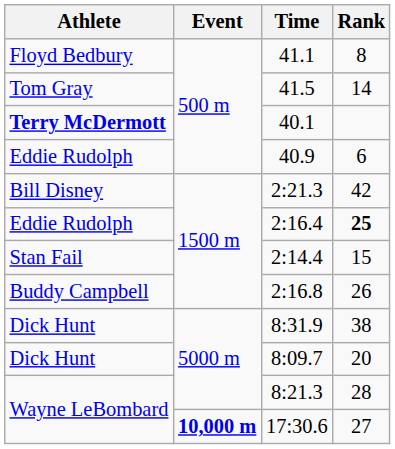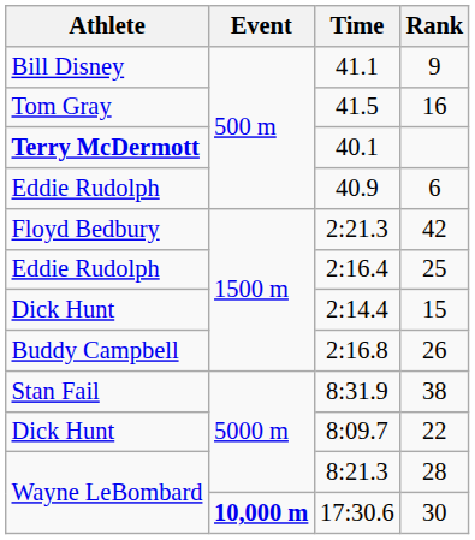 <table class=wikitable style=font-size:90%;text-align:center>
 <tr>
 <th>Athlete</th>
 <th>Event</th>
 <th>Time</th>
 <th>Rank</th>
 </tr>
 <tr>
-<td align=left><a href='#'>Floyd Bedbury</a></td>
+<td align=left><a href='#'>Bill Disney</a></td>
 <td align=left rowspan=4><a href='#'>500 m</a></td>
 <td>41.1</td>
-<td>8</td>
+<td>9</td>
 </tr>
 <tr>
 <td align=left><a href='#'>Tom Gray</a></td>
 <td>41.5</td>
-<td>14</td>
+<td>16</td>
 </tr>
 <tr>
 <td align=left><strong><a href='#'>Terry McDermott</a></strong></td>
 <td>40.1 </td>
 <td></td>
 </tr>
 <tr>
 <td align=left><a href='#'>Eddie Rudolph</a></td>
 <td>40.9</td>
 <td>6</td>
 </tr>
 <tr>
-<td align=left><a href='#'>Bill Disney</a></td>
+<td align=left><a href='#'>Floyd Bedbury</a></td>
 <td align=left rowspan=4><a href='#'>1500 m</a></td>
 <td>2:21.3</td>
 <td>42</td>
 </tr>
 <tr>
 <td align=left><a href='#'>Eddie Rudolph</a></td>
 <td>2:16.4</td>
-<td><strong>25</strong></td>
+<td>25</td>
 </tr>
 <tr>
-<td align=left><a href='#'>Stan Fail</a></td>
+<td align=left><a href='#'>Dick Hunt</a></td>
 <td>2:14.4</td>
 <td>15</td>
 </tr>
 <tr>
 <td align=left><a href='#'>Buddy Campbell</a></td>
 <td>2:16.8</td>
 <td>26</td>
 </tr>
 <tr>
-<td align=left><a href='#'>Dick Hunt</a></td>
+<td align=left><a href='#'>Stan Fail</a></td>
 <td align=left rowspan=3><a href='#'>5000 m</a></td>
 <td>8:31.9</td>
 <td>38</td>
 </tr>
 <tr>
 <td align=left><a href='#'>Dick Hunt</a></td>
 <td>8:09.7</td>
-<td>20</td>
+<td>22</td>
 </tr>
 <tr>
 <td align=left rowspan=2><a href='#'>Wayne LeBombard</a></td>
 <td>8:21.3</td>
 <td>28</td>
 </tr>
 <tr>
 <td align=left><strong><a href='#'>10,000 m</a></strong></td>
 <td>17:30.6</td>
-<td>27</td>
+<td>30</td>
 </tr>
 </table>
